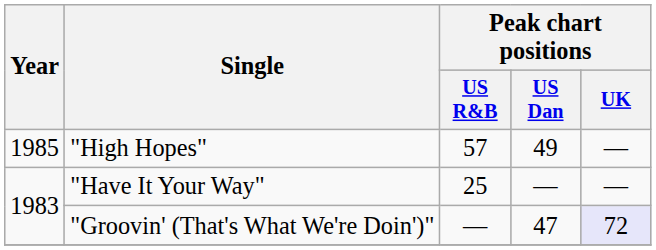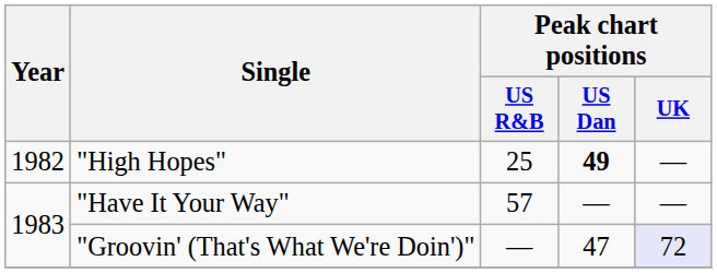 <table class="wikitable" style="text-align:center;">
 <tr>
 <th rowspan="2">Year</th>
 <th rowspan="2">Single</th>
 <th colspan="3">Peak chart positions</th>
 </tr>
 <tr style="font-size:smaller;">
 <th width="40"><a href='#'>US<br>R&B</a><br></th>
 <th width="40"><a href='#'>US<br>Dan</a><br></th>
 <th width="40"><a href='#'>UK</a><br></th>
 </tr>
 <tr>
-<td rowspan="1">1985</td>
+<td rowspan="1">1982</td>
 <td align="left">"High Hopes"</td>
-<td>57</td>
-<td>49</td>
+<td>25</td>
+<td><strong>49</strong></td>
 <td>—</td>
 </tr>
 <tr>
 <td rowspan="2">1983</td>
 <td align="left">"Have It Your Way"</td>
-<td>25</td>
+<td>57</td>
 <td>—</td>
 <td>—</td>
 </tr>
 <tr>
 <td align="left">"Groovin' (That's What We're Doin')"</td>
 <td>—</td>
 <td>47</td>
 <td style="background: lavender;">72</td>
 </tr>
 <tr>
 </tr>
 </table>
